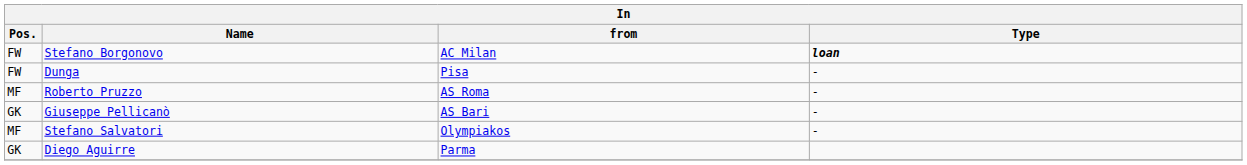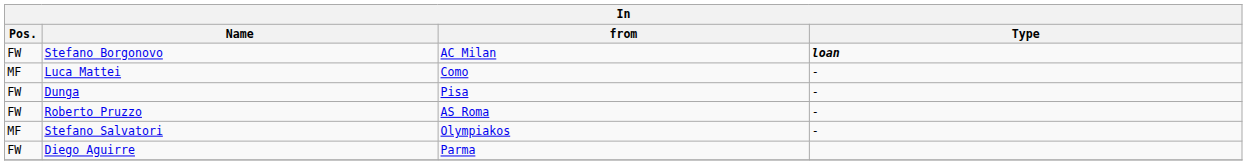 <table class="wikitable" style="font-size:90%;width:99%;">
 <tr>
 <th colspan="4">In</th>
 </tr>
 <tr>
 <th width=3%>Pos.</th>
 <th width=32%>Name</th>
 <th width=30%>from</th>
 <th width=35%>Type</th>
 </tr>
 <tr>
 <td>FW</td>
 <td><a href='#'>Stefano Borgonovo</a></td>
 <td><a href='#'>AC Milan</a></td>
 <td><strong><em>loan</em></strong></td>
 </tr>
 <tr>
+<td>MF</td>
+<td><a href='#'>Luca Mattei</a></td>
+<td><a href='#'>Como</a></td>
+<td>-</td>
+</tr>
+<tr>
 <td>FW</td>
 <td><a href='#'>Dunga</a></td>
 <td><a href='#'>Pisa</a></td>
 <td>-</td>
 </tr>
 <tr>
-<td>MF</td>
+<td>FW</td>
 <td><a href='#'>Roberto Pruzzo</a></td>
 <td><a href='#'>AS Roma</a></td>
-<td>-</td>
-</tr>
-<tr>
-<td>GK</td>
-<td><a href='#'>Giuseppe Pellicanò</a></td>
-<td><a href='#'>AS Bari</a></td>
 <td>-</td>
 </tr>
 <tr>
 <td>MF</td>
 <td><a href='#'>Stefano Salvatori</a></td>
 <td><a href='#'>Olympiakos</a></td>
 <td>-</td>
 </tr>
 <tr>
-<td>GK</td>
+<td>FW</td>
 <td><a href='#'>Diego Aguirre</a></td>
 <td><a href='#'>Parma</a></td>
 <td></td>
 </tr>
 <tr>
 </tr>
 </table>
